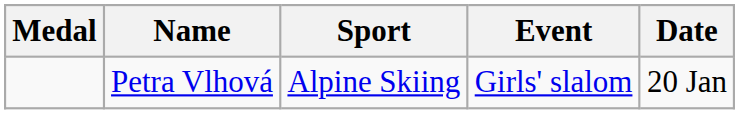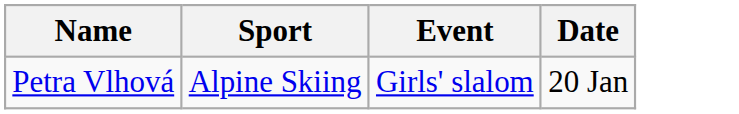 <table class="wikitable sortable" style="font-size:90%">
 <tr>
-<th>Medal</th>
 <th>Name</th>
 <th>Sport</th>
 <th>Event</th>
 <th>Date</th>
 </tr>
 <tr>
-<td></td>
 <td><a href='#'>Petra Vlhová</a></td>
 <td><a href='#'>Alpine Skiing</a></td>
 <td><a href='#'>Girls' slalom</a></td>
 <td>20 Jan</td>
 </tr>
 </table>
